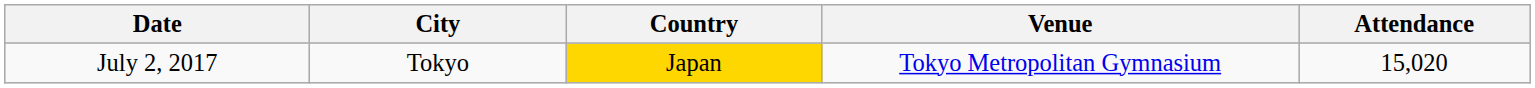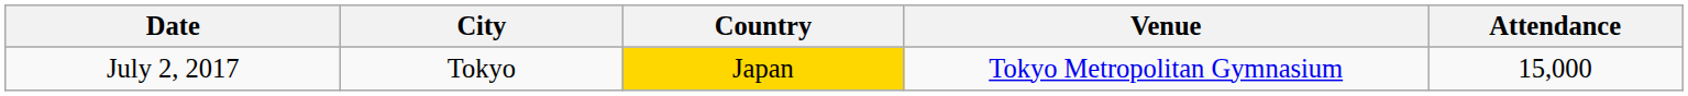 <table class="wikitable" style="text-align:center;">
 <tr>
 <th scope="col" style="width:12em;">Date</th>
 <th scope="col" style="width:10em;">City</th>
 <th scope="col" style="width:10em;">Country</th>
 <th scope="col" style="width:19em;">Venue</th>
 <th scope="col" style="width:9em;">Attendance</th>
 </tr>
 <tr>
 <td>July 2, 2017<br></td>
 <td>Tokyo</td>
 <td style="background: gold;">Japan</td>
 <td><a href='#'>Tokyo Metropolitan Gymnasium</a></td>
-<td>15,020</td>
+<td>15,000</td>
 </tr>
 </table>
